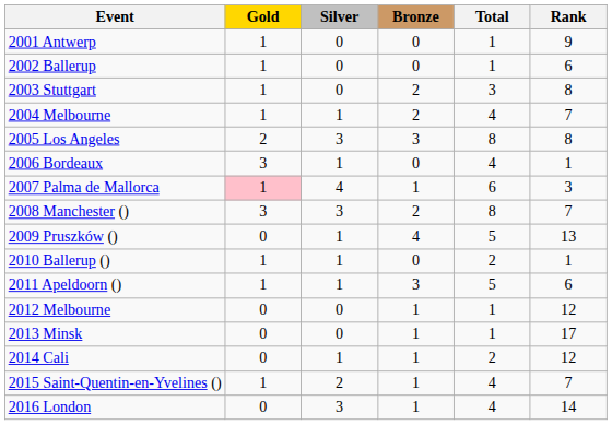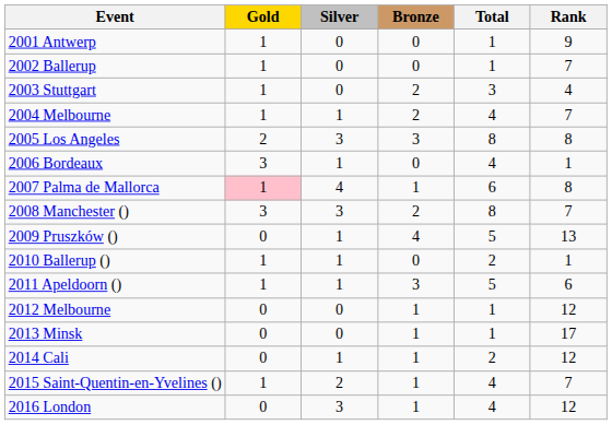 <table class="wikitable sortable" border="1" style="text-align:center; font-size:100%;">
 <tr>
 <th style="width:15:em;">Event</th>
 <td style="background:gold; width:4.5em; font-weight:bold;">Gold</td>
 <td style="background:silver; width:4.5em; font-weight:bold;">Silver</td>
 <td style="background:#cc9966; width:4.5em; font-weight:bold;">Bronze</td>
 <th style="width:4.5em;">Total</th>
 <th style="width:4.5em;">Rank</th>
 </tr>
 <tr>
 <td align=left><a href='#'>2001 Antwerp</a></td>
 <td>1</td>
 <td>0</td>
 <td>0</td>
 <td>1</td>
 <td>9</td>
 </tr>
 <tr>
 <td align=left><a href='#'>2002 Ballerup</a></td>
 <td>1</td>
 <td>0</td>
 <td>0</td>
 <td>1</td>
-<td>6</td>
+<td>7</td>
 </tr>
 <tr>
 <td align=left><a href='#'>2003 Stuttgart</a></td>
 <td>1</td>
 <td>0</td>
 <td>2</td>
 <td>3</td>
-<td>8</td>
+<td>4</td>
 </tr>
 <tr>
 <td align=left><a href='#'>2004 Melbourne</a></td>
 <td>1</td>
 <td>1</td>
 <td>2</td>
 <td>4</td>
 <td>7</td>
 </tr>
 <tr>
 <td align=left><a href='#'>2005 Los Angeles</a></td>
 <td>2</td>
 <td>3</td>
 <td>3</td>
 <td>8</td>
 <td>8</td>
 </tr>
 <tr>
 <td align=left><a href='#'>2006 Bordeaux</a></td>
 <td>3</td>
 <td>1</td>
 <td>0</td>
 <td>4</td>
 <td>1</td>
 </tr>
 <tr>
 <td align=left><a href='#'>2007 Palma de Mallorca</a></td>
 <td style="background: pink;">1</td>
 <td>4</td>
 <td>1</td>
 <td>6</td>
-<td>3</td>
+<td>8</td>
 </tr>
 <tr>
 <td align=left><a href='#'>2008 Manchester</a> ()</td>
 <td>3</td>
 <td>3</td>
 <td>2</td>
 <td>8</td>
 <td>7</td>
 </tr>
 <tr>
 <td align=left><a href='#'>2009 Pruszków</a> ()</td>
 <td>0</td>
 <td>1</td>
 <td>4</td>
 <td>5</td>
 <td>13</td>
 </tr>
 <tr>
 <td align=left><a href='#'>2010 Ballerup</a> ()</td>
 <td>1</td>
 <td>1</td>
 <td>0</td>
 <td>2</td>
 <td>1</td>
 </tr>
 <tr>
 <td align=left><a href='#'>2011 Apeldoorn</a> ()</td>
 <td>1</td>
 <td>1</td>
 <td>3</td>
 <td>5</td>
 <td>6</td>
 </tr>
 <tr>
 <td align=left><a href='#'>2012 Melbourne</a></td>
 <td>0</td>
 <td>0</td>
 <td>1</td>
 <td>1</td>
 <td>12</td>
 </tr>
 <tr>
 <td align=left><a href='#'>2013 Minsk</a></td>
 <td>0</td>
 <td>0</td>
 <td>1</td>
 <td>1</td>
 <td>17</td>
 </tr>
 <tr>
 <td align=left><a href='#'>2014 Cali</a></td>
 <td>0</td>
 <td>1</td>
 <td>1</td>
 <td>2</td>
 <td>12</td>
 </tr>
 <tr>
 <td align=left><a href='#'>2015 Saint-Quentin-en-Yvelines</a> ()</td>
 <td>1</td>
 <td>2</td>
 <td>1</td>
 <td>4</td>
 <td>7</td>
 </tr>
 <tr>
 <td align=left><a href='#'>2016 London</a></td>
 <td>0</td>
 <td>3</td>
 <td>1</td>
 <td>4</td>
-<td>14</td>
+<td>12</td>
 </tr>
 </table>
